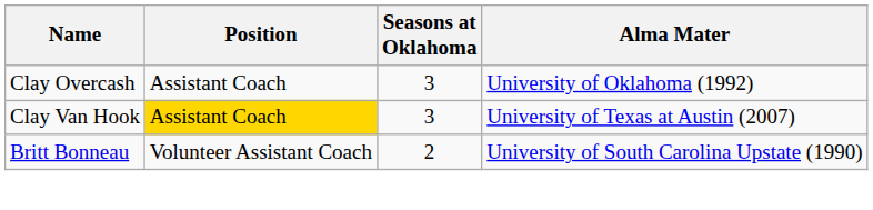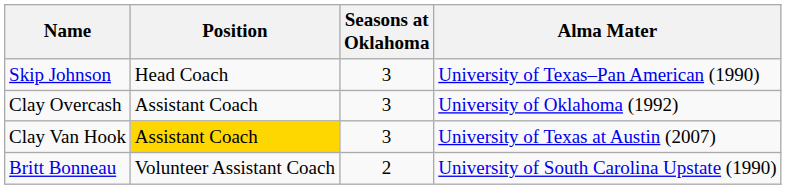 <table class="wikitable" border="1" style="font-size:90%;">
 <tr>
 <th>Name</th>
 <th>Position</th>
 <th>Seasons at<br>Oklahoma</th>
 <th>Alma Mater</th>
+</tr>
+<tr>
+<td><a href='#'>Skip Johnson</a></td>
+<td>Head Coach</td>
+<td align=center>3</td>
+<td><a href='#'>University of Texas–Pan American</a> (1990)</td>
 </tr>
 <tr>
 <td>Clay Overcash</td>
 <td>Assistant Coach</td>
 <td align=center>3</td>
 <td><a href='#'>University of Oklahoma</a> (1992)</td>
 </tr>
 <tr>
 <td>Clay Van Hook</td>
 <td style="background: gold;">Assistant Coach</td>
 <td align=center>3</td>
 <td><a href='#'>University of Texas at Austin</a> (2007)</td>
 </tr>
 <tr>
 <td><a href='#'>Britt Bonneau</a></td>
 <td>Volunteer Assistant Coach</td>
 <td align=center>2</td>
 <td><a href='#'>University of South Carolina Upstate</a> (1990)</td>
 </tr>
 </table>
